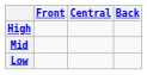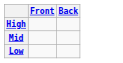 <table class="wikitable" style=text-align:center>
 <tr>
 <th></th>
 <th><a href='#'>Front</a></th>
-<th><a href='#'>Central</a></th>
 <th><a href='#'>Back</a></th>
 </tr>
 <tr>
 <th><a href='#'>High</a></th>
 <td> </td>
-<td></td>
 <td> </td>
 </tr>
 <tr>
 <th><a href='#'>Mid</a></th>
 <td></td>
 <td></td>
-<td></td>
 </tr>
 <tr>
 <th><a href='#'>Low</a></th>
 <td></td>
-<td> </td>
 <td></td>
 </tr>
 </table>
